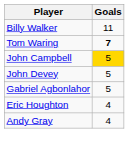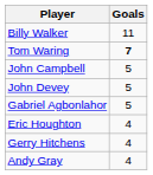 <table class="wikitable" style="text-align:left;">
 <tr>
 <th>Player</th>
 <th>Goals</th>
 </tr>
 <tr>
 <td> <a href='#'>Billy Walker</a></td>
 <td align=center>11</td>
 </tr>
 <tr>
 <td> <a href='#'>Tom Waring</a></td>
 <td align=center><strong>7</strong></td>
 </tr>
 <tr>
 <td> <a href='#'>John Campbell</a></td>
-<td align=center style="background: gold;">5</td>
+<td align=center>5</td>
 </tr>
 <tr>
 <td> <a href='#'>John Devey</a></td>
 <td align=center>5</td>
 </tr>
 <tr>
 <td> <a href='#'>Gabriel Agbonlahor</a></td>
 <td align=center>5</td>
 </tr>
 <tr>
 <td> <a href='#'>Eric Houghton</a></td>
 <td align=center>4</td>
 </tr>
 <tr>
+<td> <a href='#'>Gerry Hitchens</a></td>
+<td align=center>4</td>
+</tr>
+<tr>
 <td> <a href='#'>Andy Gray</a></td>
 <td align=center>4</td>
 </tr>
 </table>
